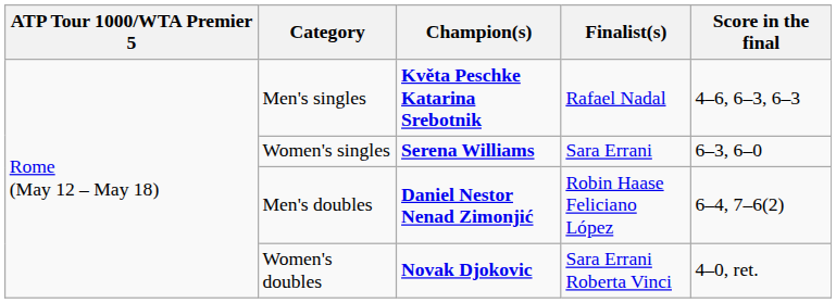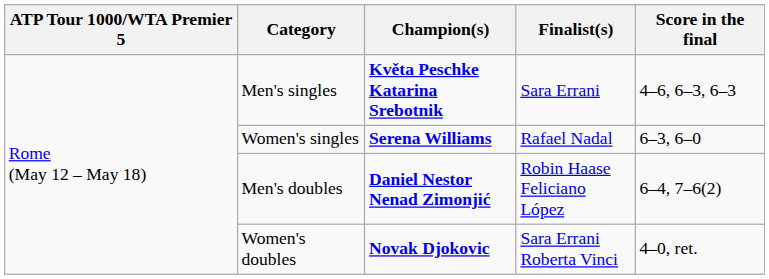 <table class="wikitable"  style="font-size:90%; width:100%;">
 <tr>
 <th>ATP Tour 1000/WTA Premier 5</th>
 <th>Category</th>
 <th>Champion(s)</th>
 <th>Finalist(s)</th>
 <th>Score in the final</th>
 </tr>
 <tr>
 <td rowspan="4"><a href='#'>Rome</a><br>(May 12 – May 18)</td>
 <td>Men's singles</td>
 <td> <strong><a href='#'>Květa Peschke</a></strong> <br> <strong><a href='#'>Katarina Srebotnik</a></strong></td>
-<td><a href='#'>Rafael Nadal</a></td>
+<td> <a href='#'>Sara Errani</a></td>
 <td>4–6, 6–3, 6–3</td>
 </tr>
 <tr>
 <td>Women's singles</td>
 <td> <strong><a href='#'>Serena Williams</a></strong></td>
-<td> <a href='#'>Sara Errani</a></td>
+<td><a href='#'>Rafael Nadal</a></td>
 <td>6–3, 6–0</td>
 </tr>
 <tr>
 <td>Men's doubles</td>
 <td> <strong><a href='#'>Daniel Nestor</a></strong> <br> <strong><a href='#'>Nenad Zimonjić</a></strong></td>
 <td> <a href='#'>Robin Haase</a> <br> <a href='#'>Feliciano López</a></td>
 <td>6–4, 7–6(2)</td>
 </tr>
 <tr>
 <td>Women's doubles</td>
 <td> <strong><a href='#'>Novak Djokovic</a></strong></td>
 <td> <a href='#'>Sara Errani</a>  <br> <a href='#'>Roberta Vinci</a></td>
 <td>4–0, ret.</td>
 </tr>
 </table>
